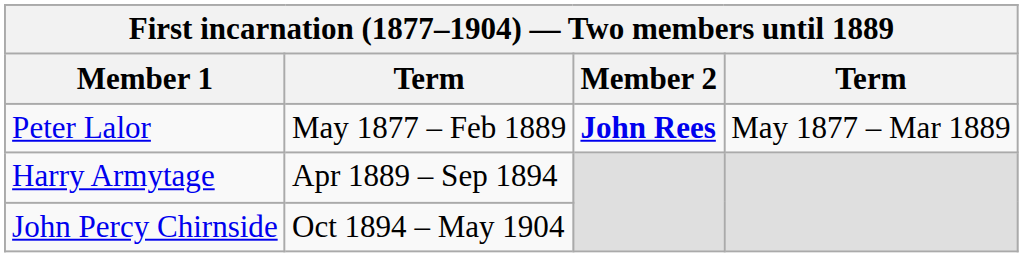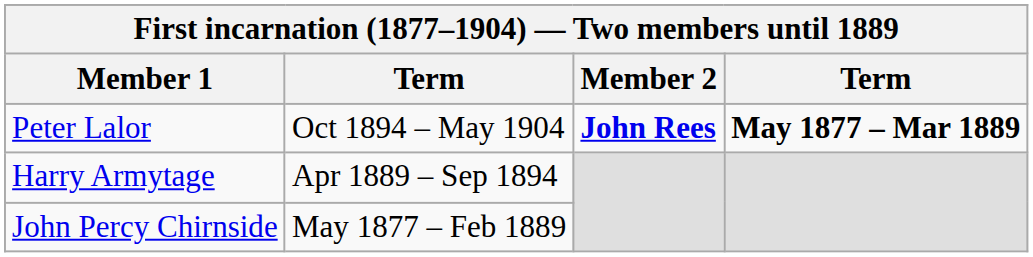 <table class="wikitable">
 <tr>
 <th colspan="4">First incarnation (1877–1904) — Two members until 1889</th>
 </tr>
 <tr>
 <th>Member 1</th>
 <th>Term</th>
 <th>Member 2</th>
 <th>Term</th>
 </tr>
 <tr>
 <td><a href='#'>Peter Lalor</a></td>
-<td>May 1877 – Feb 1889</td>
+<td>Oct 1894 – May 1904</td>
 <td><strong><a href='#'>John Rees</a></strong></td>
-<td>May 1877 – Mar 1889</td>
+<td><strong>May 1877 – Mar 1889</strong></td>
 </tr>
 <tr>
 <td><a href='#'>Harry Armytage</a></td>
 <td>Apr 1889 – Sep 1894</td>
 <td rowspan= 2  bgcolor=#DFDFDF> </td>
 <td rowspan= 2  bgcolor=#DFDFDF> </td>
 </tr>
 <tr>
 <td><a href='#'>John Percy Chirnside</a></td>
-<td>Oct 1894 – May 1904</td>
+<td>May 1877 – Feb 1889</td>
 </tr>
 </table>
